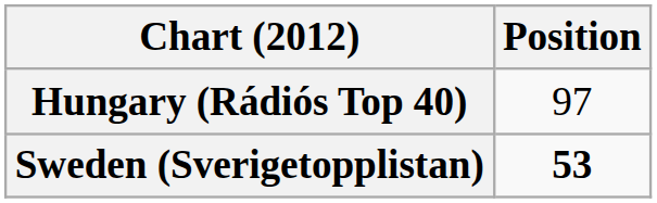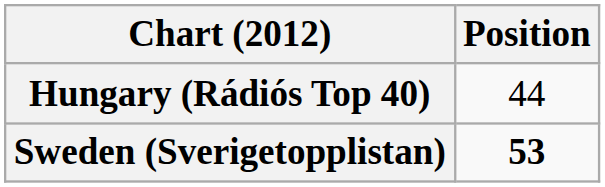 <table class="wikitable sortable plainrowheaders" style="text-align:center;">
 <tr>
 <th scope="col">Chart (2012)</th>
 <th scope="col">Position</th>
 </tr>
 <tr>
 <th scope="row">Hungary (Rádiós Top 40)</th>
-<td align="center">97</td>
+<td align="center">44</td>
 </tr>
 <tr>
 <th scope="row">Sweden (Sverigetopplistan)</th>
 <td><strong>53</strong></td>
 </tr>
 </table>
